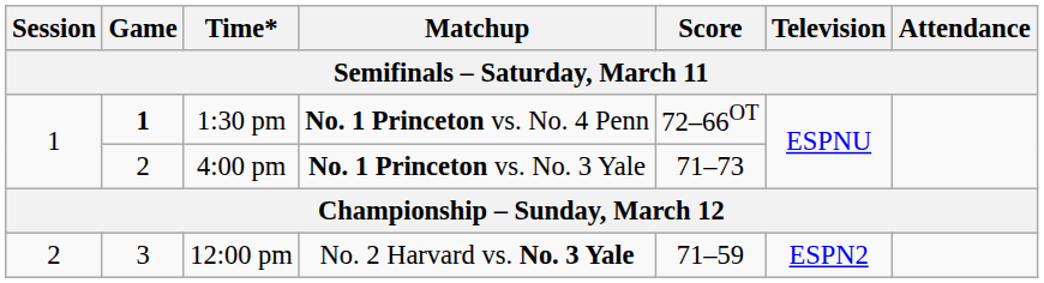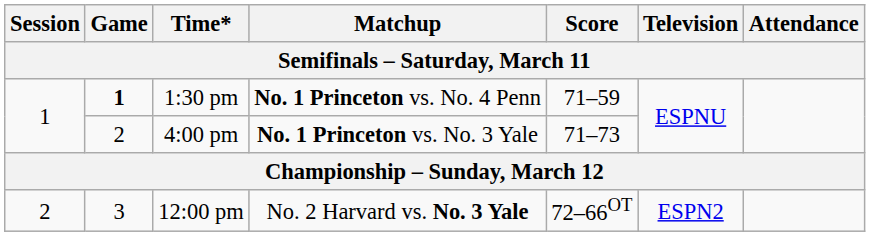 <table class="wikitable" style="font-size: 95%; text-align:center">
 <tr>
 <th>Session</th>
 <th>Game</th>
 <th>Time*</th>
 <th>Matchup</th>
 <th>Score</th>
 <th>Television</th>
 <th>Attendance</th>
 </tr>
 <tr>
 <th colspan=7>Semifinals – Saturday, March 11</th>
 </tr>
 <tr>
 <td rowspan=2>1</td>
 <td><strong>1</strong></td>
 <td>1:30 pm</td>
 <td><strong>No. 1 Princeton</strong> vs. No. 4 Penn</td>
-<td>72–66<sup>OT</sup></td>
+<td>71–59</td>
 <td rowspan=2><a href='#'>ESPNU</a></td>
 <td rowspan=2></td>
 </tr>
 <tr>
 <td>2</td>
 <td>4:00 pm</td>
 <td><strong>No. 1 Princeton</strong> vs. No. 3 Yale</td>
 <td>71–73</td>
 </tr>
 <tr>
 <th colspan=7>Championship – Sunday, March 12</th>
 </tr>
 <tr>
 <td>2</td>
 <td>3</td>
 <td>12:00 pm</td>
 <td>No. 2 Harvard vs. <strong>No. 3 Yale</strong></td>
-<td>71–59</td>
+<td>72–66<sup>OT</sup></td>
 <td><a href='#'>ESPN2</a></td>
 <td></td>
 </tr>
 </table>
